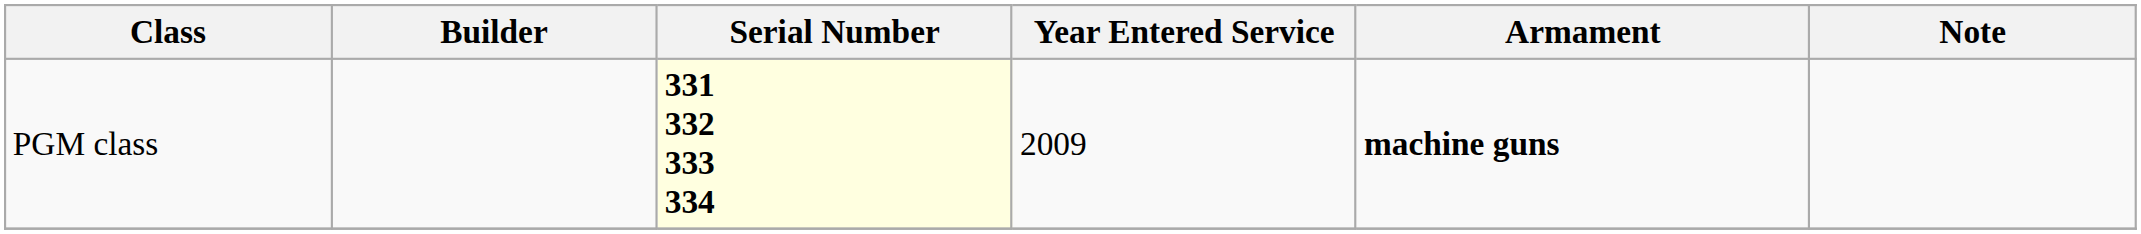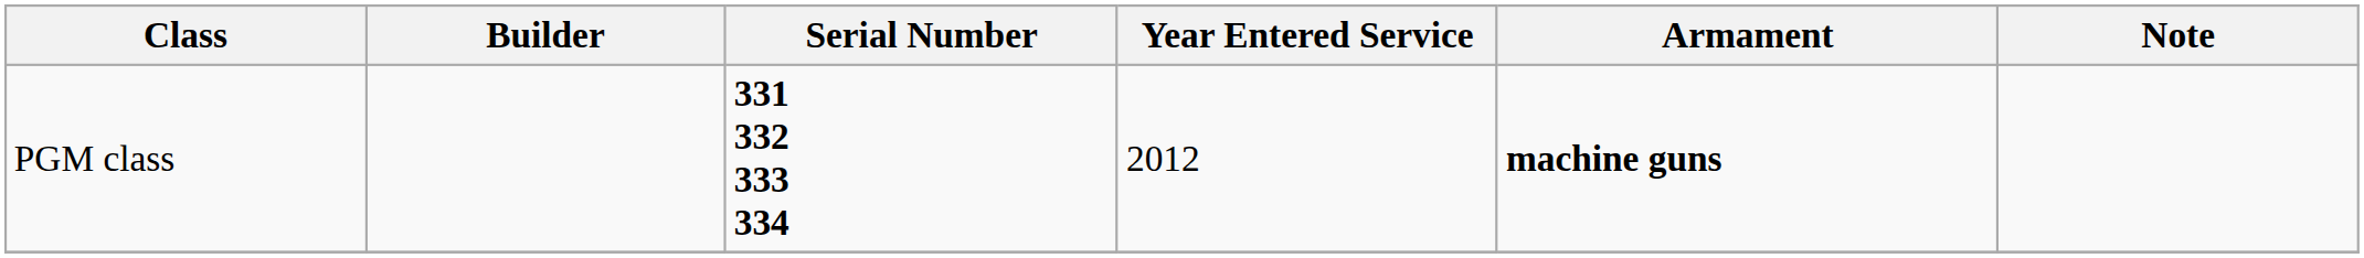 <table class="wikitable" style="font-size:97%; width:50%">
 <tr>
 <th width=50px>Class</th>
 <th width=50px>Builder</th>
 <th width=50px>Serial Number</th>
 <th width=50px>Year Entered Service</th>
 <th width=50px>Armament</th>
 <th width=50px>Note</th>
 </tr>
 <tr>
 <td>PGM class</td>
 <td></td>
-<td style="background: lightyellow;"><strong>331<br>332<br>333<br>334</strong></td>
-<td>2009</td>
+<td><strong>331<br>332<br>333<br>334</strong></td>
+<td>2012</td>
 <td><strong>machine guns</strong></td>
 <td></td>
 </tr>
 <tr>
 </tr>
 </table>
